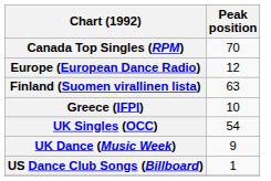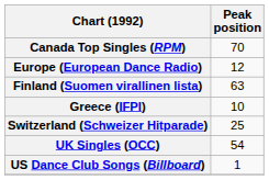 <table class="wikitable sortable plainrowheaders" style="text-align:center">
 <tr>
 <th scope="col">Chart (1992)</th>
 <th scope="col">Peak<br>position</th>
 </tr>
 <tr>
 <th scope="row">Canada Top Singles (<a href='#'><em>RPM</em></a>)</th>
 <td>70</td>
 </tr>
 <tr>
 <th scope="row">Europe (<a href='#'>European Dance Radio</a>)</th>
 <td>12</td>
 </tr>
 <tr>
 <th scope="row">Finland (<a href='#'>Suomen virallinen lista</a>)</th>
 <td>63</td>
 </tr>
 <tr>
 <th scope="row">Greece (<a href='#'>IFPI</a>)</th>
 <td>10</td>
 </tr>
 <tr>
+<th scope="row">Switzerland (<a href='#'>Schweizer Hitparade</a>)</th>
+<td>25</td>
+</tr>
+<tr>
 <th scope="row"><a href='#'>UK Singles</a> (<a href='#'>OCC</a>)</th>
 <td>54</td>
-</tr>
-<tr>
-<th scope="row"><a href='#'>UK Dance</a> (<em><a href='#'>Music Week</a></em>)</th>
-<td>9</td>
 </tr>
 <tr>
 <th scope="row">US <a href='#'>Dance Club Songs</a> (<em><a href='#'>Billboard</a></em>)</th>
 <td>1</td>
 </tr>
 <tr>
 </tr>
 </table>
